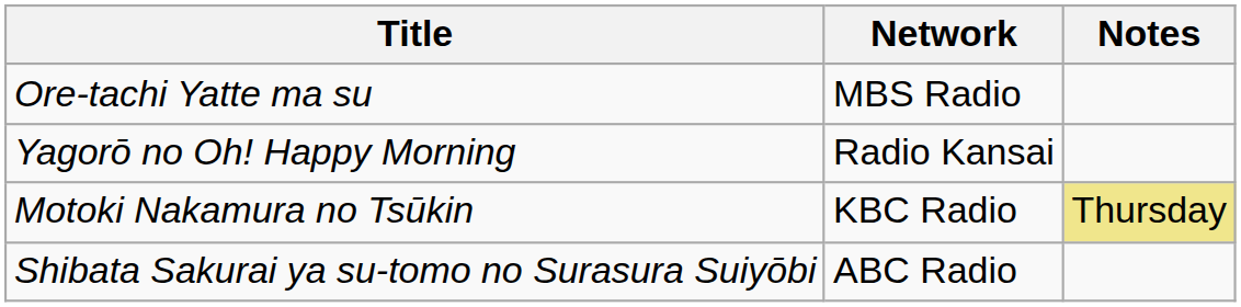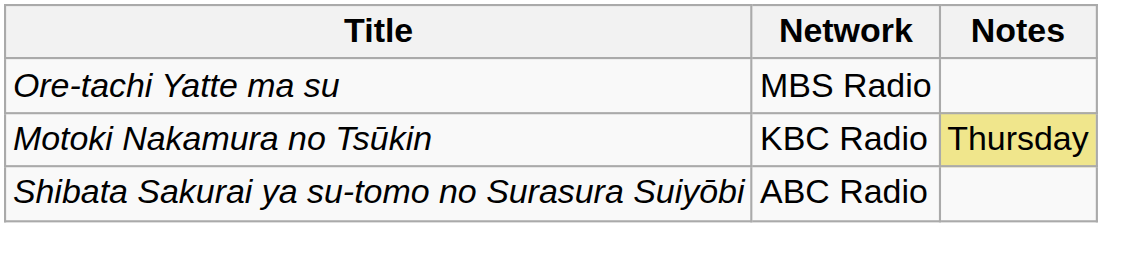 <table class="wikitable">
 <tr>
 <th>Title</th>
 <th>Network</th>
 <th>Notes</th>
 </tr>
 <tr>
 <td><em>Ore-tachi Yatte ma su</em></td>
 <td>MBS Radio</td>
-<td></td>
-</tr>
-<tr>
-<td><em>Yagorō no Oh! Happy Morning</em></td>
-<td>Radio Kansai</td>
 <td></td>
 </tr>
 <tr>
 <td><em>Motoki Nakamura no Tsūkin</em></td>
 <td>KBC Radio</td>
 <td style="background: khaki;">Thursday</td>
 </tr>
 <tr>
 <td><em>Shibata Sakurai ya su-tomo no Surasura Suiyōbi</em></td>
 <td>ABC Radio</td>
 <td></td>
 </tr>
 </table>
